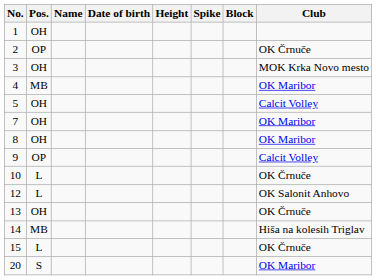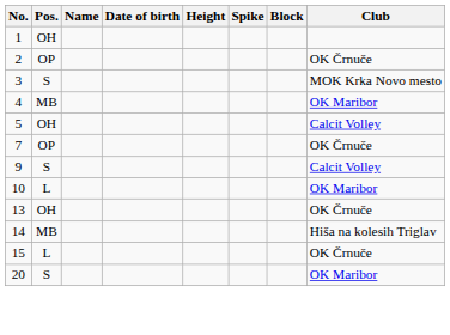 <table class="wikitable sortable" style="text-align:center">
 <tr>
 <th>No.</th>
 <th>Pos.</th>
 <th>Name</th>
 <th>Date of birth</th>
 <th>Height</th>
 <th>Spike</th>
 <th>Block</th>
 <th>Club</th>
 </tr>
 <tr>
 <td>1</td>
 <td>OH</td>
 <td align=left></td>
 <td align=left></td>
 <td></td>
 <td></td>
 <td></td>
 <td></td>
 </tr>
 <tr>
 <td>2</td>
 <td>OP</td>
 <td align=left></td>
 <td align=left></td>
 <td></td>
 <td></td>
 <td></td>
 <td align=left> OK Črnuče</td>
 </tr>
 <tr>
 <td>3</td>
-<td>OH</td>
+<td>S</td>
 <td align=left></td>
 <td align=left></td>
 <td></td>
 <td></td>
 <td></td>
 <td align=left> MOK Krka Novo mesto</td>
 </tr>
 <tr>
 <td>4</td>
 <td>MB</td>
 <td align=left></td>
 <td align=left></td>
 <td></td>
 <td></td>
 <td></td>
 <td align=left> <a href='#'>OK Maribor</a></td>
 </tr>
 <tr>
 <td>5</td>
 <td>OH</td>
 <td align=left></td>
 <td align=left></td>
 <td></td>
 <td></td>
 <td></td>
 <td align=left> <a href='#'>Calcit Volley</a></td>
 </tr>
 <tr>
 <td>7</td>
-<td>OH</td>
+<td>OP</td>
 <td align=left></td>
 <td align=left></td>
 <td></td>
 <td></td>
 <td></td>
-<td align=left> <a href='#'>OK Maribor</a></td>
-</tr>
-<tr>
-<td>8</td>
-<td>OH</td>
-<td align=left></td>
-<td align=left></td>
-<td></td>
-<td></td>
-<td></td>
-<td align=left> <a href='#'>OK Maribor</a></td>
+<td align=left> OK Črnuče</td>
 </tr>
 <tr>
 <td>9</td>
-<td>OP</td>
+<td>S</td>
 <td align=left></td>
 <td align=left></td>
 <td></td>
 <td></td>
 <td></td>
 <td align=left> <a href='#'>Calcit Volley</a></td>
 </tr>
 <tr>
 <td>10</td>
 <td>L</td>
 <td align=left></td>
 <td align=left></td>
 <td></td>
 <td></td>
 <td></td>
-<td align=left> OK Črnuče</td>
-</tr>
-<tr>
-<td>12</td>
-<td>L</td>
-<td align=left></td>
-<td align=left></td>
-<td></td>
-<td></td>
-<td></td>
-<td align=left> OK Salonit Anhovo</td>
+<td align=left> <a href='#'>OK Maribor</a></td>
 </tr>
 <tr>
 <td>13</td>
 <td>OH</td>
 <td align=left></td>
 <td align=left></td>
 <td></td>
 <td></td>
 <td></td>
 <td align=left> OK Črnuče</td>
 </tr>
 <tr>
 <td>14</td>
 <td>MB</td>
 <td align=left></td>
 <td align=left></td>
 <td></td>
 <td></td>
 <td></td>
 <td align=left> Hiša na kolesih Triglav</td>
 </tr>
 <tr>
 <td>15</td>
 <td>L</td>
 <td align=left></td>
 <td align=left></td>
 <td></td>
 <td></td>
 <td></td>
 <td align=left> OK Črnuče</td>
 </tr>
 <tr>
 <td>20</td>
 <td>S</td>
 <td align=left></td>
 <td align=left></td>
 <td></td>
 <td></td>
 <td></td>
 <td align=left> <a href='#'>OK Maribor</a></td>
 </tr>
 </table>
